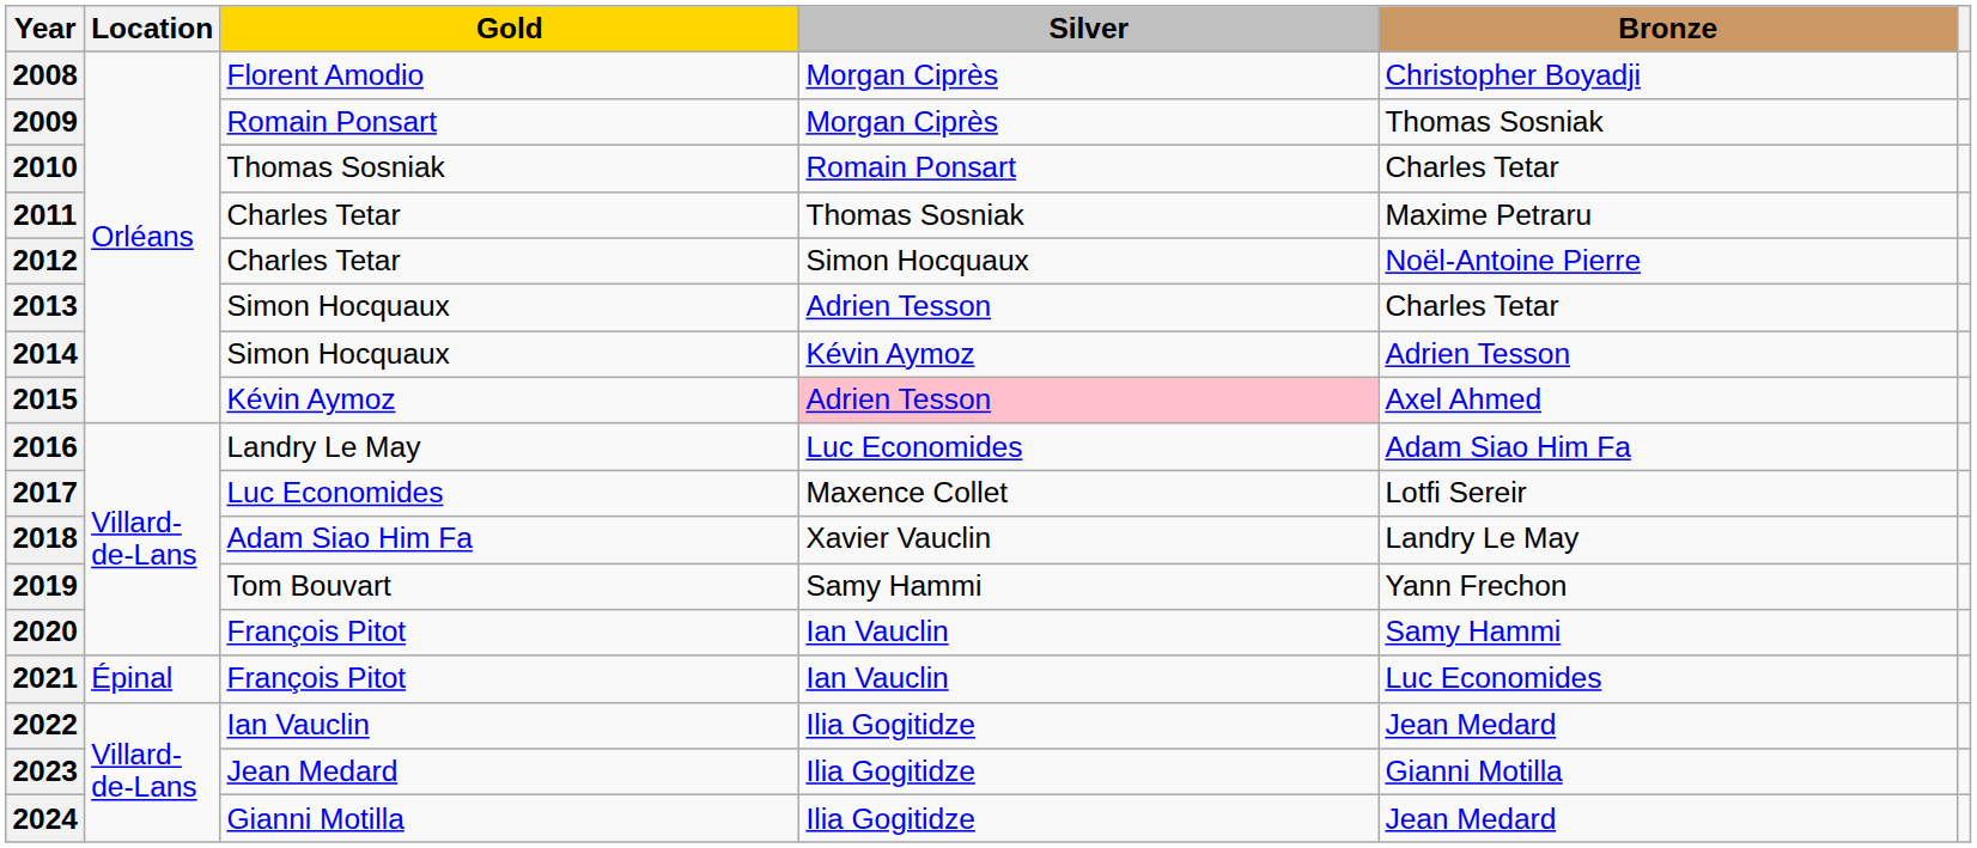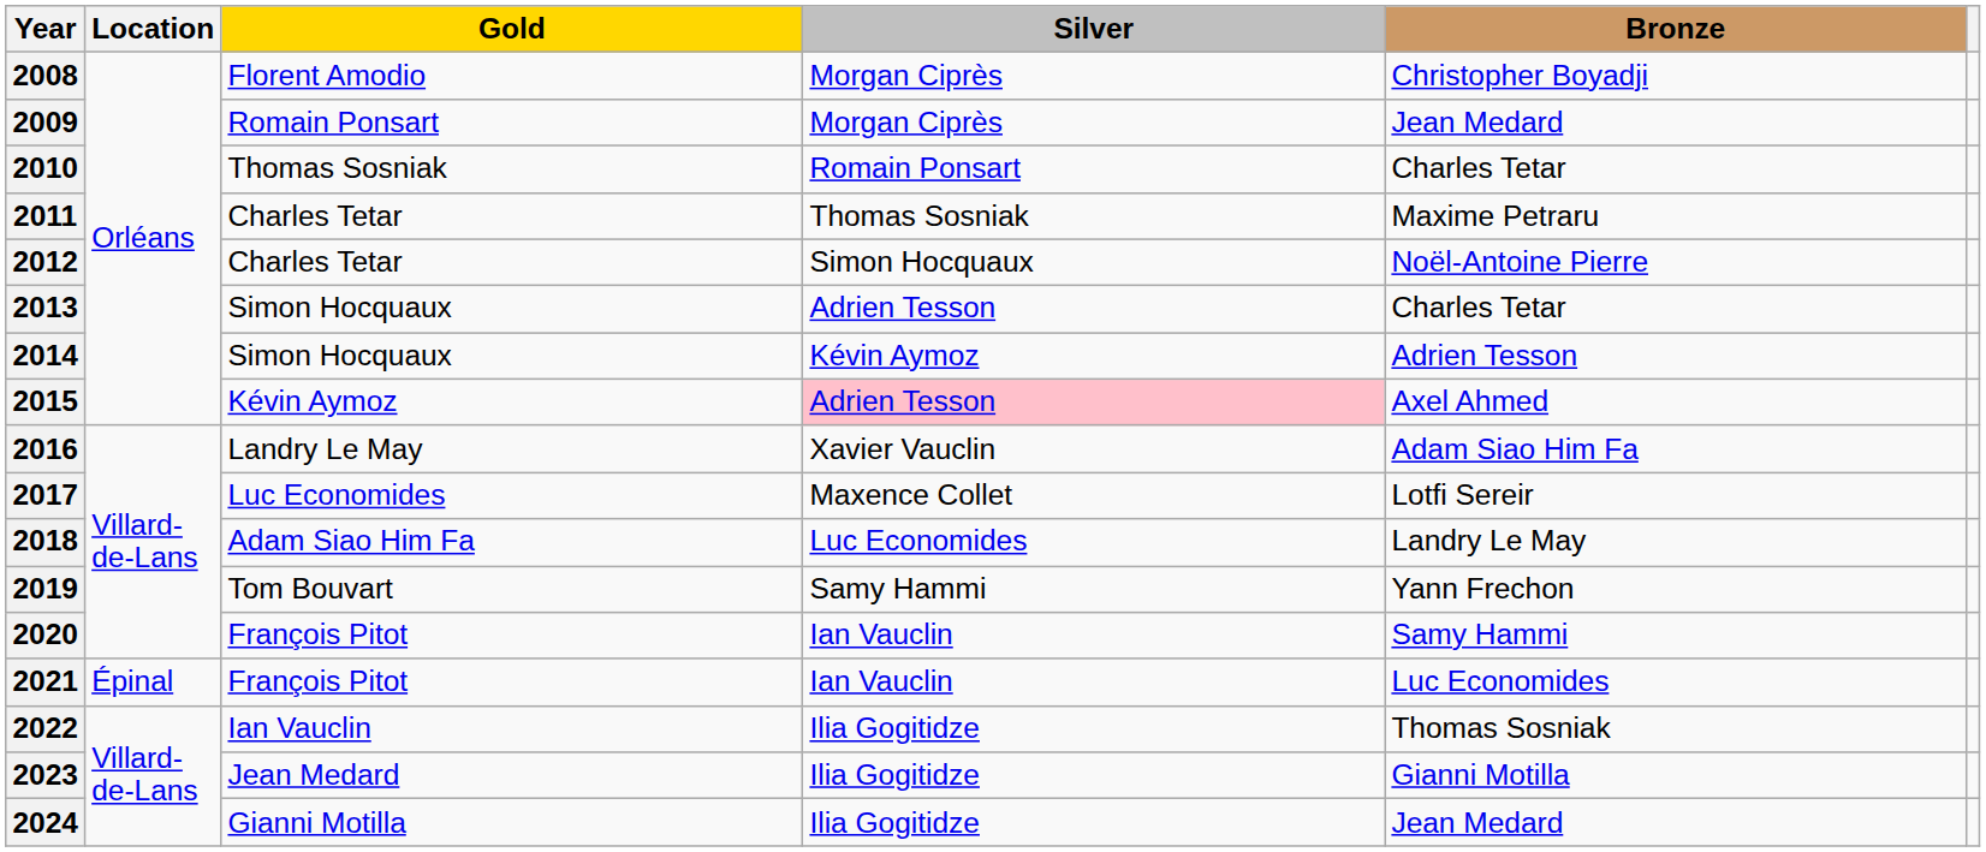 <table class="wikitable unsortable" style="text-align:left; width:85%">
 <tr>
 <th scope="col" style="text-align:center">Year</th>
 <th scope="col" style="text-align:center">Location</th>
 <td scope="col" style="text-align:center; width:30%; background:gold"><strong>Gold</strong></td>
 <td scope="col" style="text-align:center; width:30%; background:silver"><strong>Silver</strong></td>
 <td scope="col" style="text-align:center; width:30%; background:#c96"><strong>Bronze</strong></td>
 <th scope="col" style="text-align:center"></th>
 </tr>
 <tr>
 <th scope="row">2008</th>
 <td rowspan="8"><a href='#'>Orléans</a></td>
 <td><a href='#'>Florent Amodio</a></td>
 <td><a href='#'>Morgan Ciprès</a></td>
 <td><a href='#'>Christopher Boyadji</a></td>
 <td></td>
 </tr>
 <tr>
 <th scope="row">2009</th>
 <td><a href='#'>Romain Ponsart</a></td>
 <td><a href='#'>Morgan Ciprès</a></td>
-<td>Thomas Sosniak</td>
+<td><a href='#'>Jean Medard</a></td>
 <td></td>
 </tr>
 <tr>
 <th scope="row">2010</th>
 <td>Thomas Sosniak</td>
 <td><a href='#'>Romain Ponsart</a></td>
 <td>Charles Tetar</td>
 <td></td>
 </tr>
 <tr>
 <th scope="row">2011</th>
 <td>Charles Tetar</td>
 <td>Thomas Sosniak</td>
 <td>Maxime Petraru</td>
 <td></td>
 </tr>
 <tr>
 <th scope="row">2012</th>
 <td>Charles Tetar</td>
 <td>Simon Hocquaux</td>
 <td><a href='#'>Noël-Antoine Pierre</a></td>
 <td></td>
 </tr>
 <tr>
 <th scope="row">2013</th>
 <td>Simon Hocquaux</td>
 <td><a href='#'>Adrien Tesson</a></td>
 <td>Charles Tetar</td>
 <td></td>
 </tr>
 <tr>
 <th scope="row">2014</th>
 <td>Simon Hocquaux</td>
 <td><a href='#'>Kévin Aymoz</a></td>
 <td><a href='#'>Adrien Tesson</a></td>
 <td></td>
 </tr>
 <tr>
 <th scope="row">2015</th>
 <td><a href='#'>Kévin Aymoz</a></td>
 <td style="background: pink;"><a href='#'>Adrien Tesson</a></td>
 <td><a href='#'>Axel Ahmed</a></td>
 <td></td>
 </tr>
 <tr>
 <th scope="row">2016</th>
 <td rowspan="5"><a href='#'>Villard-de-Lans</a></td>
 <td>Landry Le May</td>
-<td><a href='#'>Luc Economides</a></td>
+<td>Xavier Vauclin</td>
 <td><a href='#'>Adam Siao Him Fa</a></td>
 <td></td>
 </tr>
 <tr>
 <th scope="row">2017</th>
 <td><a href='#'>Luc Economides</a></td>
 <td>Maxence Collet</td>
 <td>Lotfi Sereir</td>
 <td></td>
 </tr>
 <tr>
 <th scope="row">2018</th>
 <td><a href='#'>Adam Siao Him Fa</a></td>
-<td>Xavier Vauclin</td>
+<td><a href='#'>Luc Economides</a></td>
 <td>Landry Le May</td>
 <td></td>
 </tr>
 <tr>
 <th scope="row">2019</th>
 <td>Tom Bouvart</td>
 <td>Samy Hammi</td>
 <td>Yann Frechon</td>
 <td></td>
 </tr>
 <tr>
 <th scope="row">2020</th>
 <td><a href='#'>François Pitot</a></td>
 <td><a href='#'>Ian Vauclin</a></td>
 <td><a href='#'>Samy Hammi</a></td>
 <td></td>
 </tr>
 <tr>
 <th scope="row">2021</th>
 <td><a href='#'>Épinal</a></td>
 <td><a href='#'>François Pitot</a></td>
 <td><a href='#'>Ian Vauclin</a></td>
 <td><a href='#'>Luc Economides</a></td>
 <td></td>
 </tr>
 <tr>
 <th scope="row">2022</th>
 <td rowspan="3"><a href='#'>Villard-de-Lans</a></td>
 <td><a href='#'>Ian Vauclin</a></td>
 <td><a href='#'>Ilia Gogitidze</a></td>
-<td><a href='#'>Jean Medard</a></td>
+<td>Thomas Sosniak</td>
 <td></td>
 </tr>
 <tr>
 <th scope="row">2023</th>
 <td><a href='#'>Jean Medard</a></td>
 <td><a href='#'>Ilia Gogitidze</a></td>
 <td><a href='#'>Gianni Motilla</a></td>
 <td></td>
 </tr>
 <tr>
 <th scope="row">2024</th>
 <td><a href='#'>Gianni Motilla</a></td>
 <td><a href='#'>Ilia Gogitidze</a></td>
 <td><a href='#'>Jean Medard</a></td>
 <td></td>
 </tr>
 </table>
